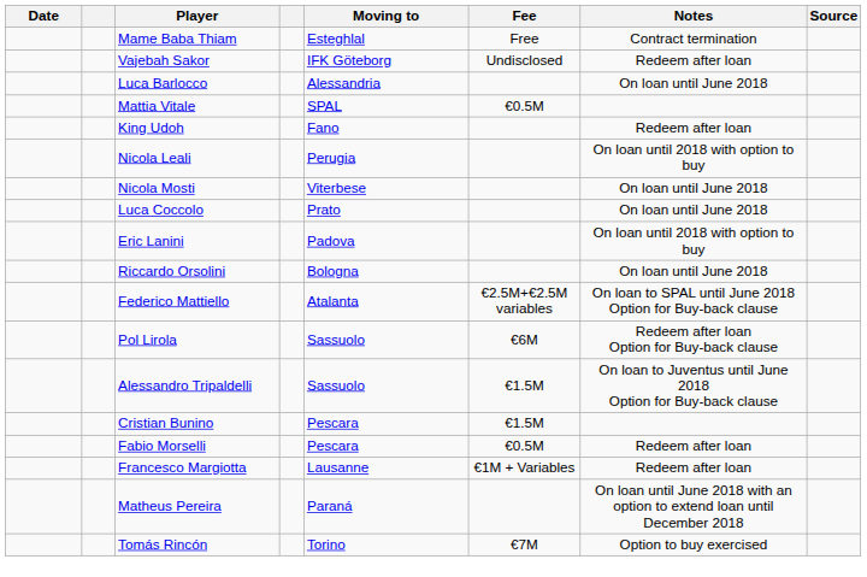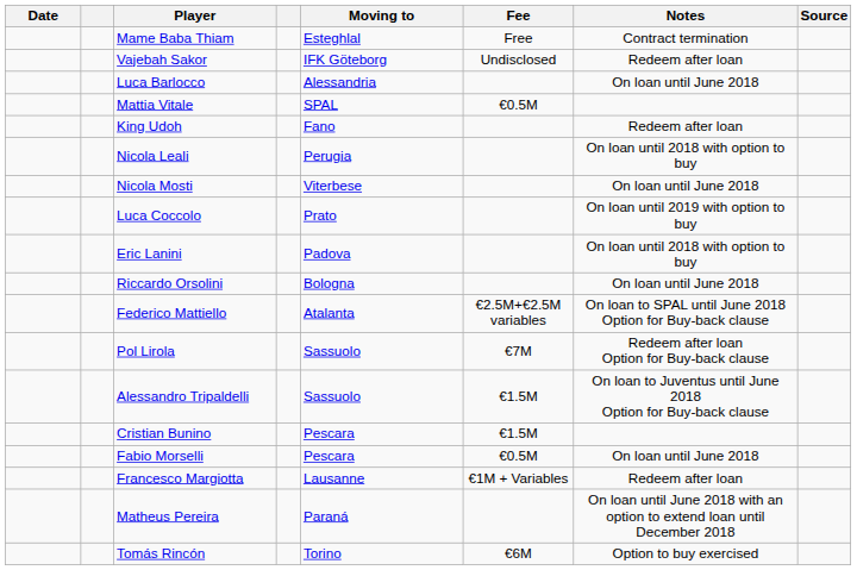 <table class="wikitable sortable">
 <tr>
 <th style="width:80px;">Date</th>
 <th style="width:30px;"></th>
 <th style="width:180px;">Player</th>
 <th style="width:20px;"></th>
 <th style="width:180px;">Moving to</th>
 <th style="width:120px;" class="unsortable">Fee</th>
 <th style="width:250px;" class="unsortable">Notes</th>
 <th style="width:20px;">Source</th>
 </tr>
 <tr>
 <td></td>
 <td align=center></td>
 <td> <a href='#'>Mame Baba Thiam</a></td>
 <td align=center></td>
 <td> <a href='#'>Esteghlal</a></td>
 <td align=center>Free</td>
 <td align=center>Contract termination</td>
 <td><small></small></td>
 </tr>
 <tr>
 <td></td>
 <td align=center></td>
 <td> <a href='#'>Vajebah Sakor</a></td>
 <td align=center></td>
 <td> <a href='#'>IFK Göteborg</a></td>
 <td align=center>Undisclosed</td>
 <td align=center>Redeem after loan</td>
 <td><small></small></td>
 </tr>
 <tr>
 <td></td>
 <td align=center></td>
 <td> <a href='#'>Luca Barlocco</a></td>
 <td align=center></td>
 <td> <a href='#'>Alessandria</a></td>
 <td align=center></td>
 <td align=center>On loan until June 2018</td>
 <td><small></small></td>
 </tr>
 <tr>
 <td></td>
 <td align=center></td>
 <td> <a href='#'>Mattia Vitale</a></td>
 <td align=center></td>
 <td> <a href='#'>SPAL</a></td>
 <td align=center>€0.5M</td>
 <td align=center></td>
 <td><small></small></td>
 </tr>
 <tr>
 <td></td>
 <td align=center></td>
 <td> <a href='#'>King Udoh</a></td>
 <td align=center></td>
 <td> <a href='#'>Fano</a></td>
 <td align=center></td>
 <td align=center>Redeem after loan</td>
 <td><small></small></td>
 </tr>
 <tr>
 <td></td>
 <td align=center></td>
 <td> <a href='#'>Nicola Leali</a></td>
 <td align=center></td>
 <td> <a href='#'>Perugia</a></td>
 <td align=center></td>
 <td align=center>On loan until 2018 with option to buy</td>
 <td><small></small></td>
 </tr>
 <tr>
 <td></td>
 <td align=center></td>
 <td> <a href='#'>Nicola Mosti</a></td>
 <td align=center></td>
 <td> <a href='#'>Viterbese</a></td>
 <td align=center></td>
 <td align=center>On loan until June 2018</td>
 <td><small></small></td>
 </tr>
 <tr>
 <td></td>
 <td align=center></td>
 <td> <a href='#'>Luca Coccolo</a></td>
 <td align=center></td>
 <td> <a href='#'>Prato</a></td>
 <td align=center></td>
-<td align=center>On loan until June 2018</td>
+<td align=center>On loan until 2019 with option to buy</td>
 <td><small></small></td>
 </tr>
 <tr>
 <td></td>
 <td align=center></td>
 <td> <a href='#'>Eric Lanini</a></td>
 <td align=center></td>
 <td> <a href='#'>Padova</a></td>
 <td align=center></td>
 <td align=center>On loan until 2018 with option to buy</td>
 <td><small></small></td>
 </tr>
 <tr>
 <td></td>
 <td align=center></td>
 <td> <a href='#'>Riccardo Orsolini</a></td>
 <td align=center></td>
 <td> <a href='#'>Bologna</a></td>
 <td align=center></td>
 <td align=center>On loan until June 2018</td>
 <td><small></small></td>
 </tr>
 <tr>
 <td></td>
 <td align=center></td>
 <td> <a href='#'>Federico Mattiello</a></td>
 <td align=center></td>
 <td> <a href='#'>Atalanta</a></td>
 <td align=center>€2.5M+€2.5M variables</td>
 <td align=center>On loan to SPAL until June 2018 <br> Option for Buy-back clause</td>
 <td><small></small></td>
 </tr>
 <tr>
 <td></td>
 <td align=center></td>
 <td> <a href='#'>Pol Lirola</a></td>
 <td align=center></td>
 <td> <a href='#'>Sassuolo</a></td>
-<td align=center>€6M</td>
+<td align=center>€7M</td>
 <td align=center>Redeem after loan <br> Option for Buy-back clause</td>
 <td><small></small></td>
 </tr>
 <tr>
 <td></td>
 <td align=center></td>
 <td> <a href='#'>Alessandro Tripaldelli</a></td>
 <td align=center></td>
 <td> <a href='#'>Sassuolo</a></td>
 <td align=center>€1.5M</td>
 <td align=center>On loan to Juventus until June 2018 <br> Option for Buy-back clause</td>
 <td><small></small></td>
 </tr>
 <tr>
 <td></td>
 <td align=center></td>
 <td> <a href='#'>Cristian Bunino</a></td>
 <td align=center></td>
 <td> <a href='#'>Pescara</a></td>
 <td align=center>€1.5M</td>
 <td align=center></td>
 <td><small></small></td>
 </tr>
 <tr>
 <td></td>
 <td align=center></td>
 <td> <a href='#'>Fabio Morselli</a></td>
 <td align=center></td>
 <td> <a href='#'>Pescara</a></td>
 <td align=center>€0.5M</td>
-<td align=center>Redeem after loan</td>
+<td align=center>On loan until June 2018</td>
 <td><small></small></td>
 </tr>
 <tr>
 <td></td>
 <td align=center></td>
 <td> <a href='#'>Francesco Margiotta</a></td>
 <td align=center></td>
 <td> <a href='#'>Lausanne</a></td>
 <td align=center>€1M + Variables</td>
 <td align=center>Redeem after loan</td>
 <td><small></small></td>
 </tr>
 <tr>
 <td></td>
 <td align=center></td>
 <td> <a href='#'>Matheus Pereira</a></td>
 <td align=center></td>
 <td> <a href='#'>Paraná</a></td>
 <td align=center></td>
 <td align=center>On loan until June 2018 with an option to extend loan until December 2018</td>
 <td><small></small></td>
 </tr>
 <tr>
 <td></td>
 <td align=center></td>
 <td> <a href='#'>Tomás Rincón</a></td>
 <td align=center></td>
 <td> <a href='#'>Torino</a></td>
-<td align=center>€7M</td>
+<td align=center>€6M</td>
 <td align=center>Option to buy exercised</td>
 <td></td>
 </tr>
 </table>
